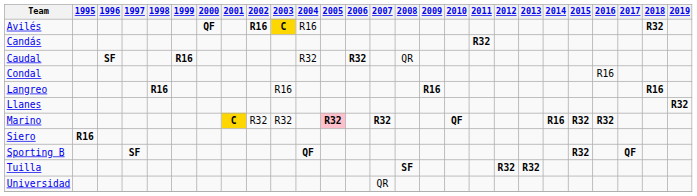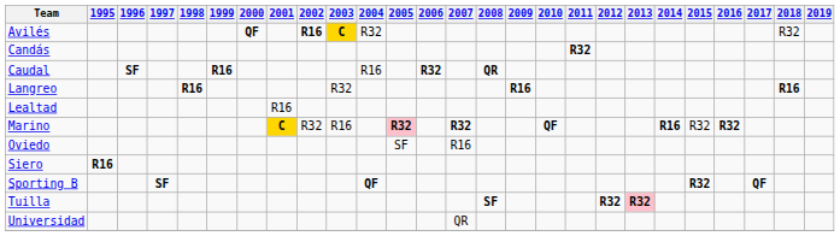 <table class="wikitable" style="text-align:center">
 <tr style=font-size:89%>
 <th>Team</th>
 <th><a href='#'>1995</a></th>
 <th><a href='#'>1996</a></th>
 <th><a href='#'>1997</a></th>
 <th><a href='#'>1998</a></th>
 <th><a href='#'>1999</a></th>
 <th><a href='#'>2000</a></th>
 <th><a href='#'>2001</a></th>
 <th><a href='#'>2002</a></th>
 <th><a href='#'>2003</a></th>
 <th><a href='#'>2004</a></th>
 <th><a href='#'>2005</a></th>
 <th><a href='#'>2006</a></th>
 <th><a href='#'>2007</a></th>
 <th><a href='#'>2008</a></th>
 <th><a href='#'>2009</a></th>
 <th><a href='#'>2010</a></th>
 <th><a href='#'>2011</a></th>
 <th><a href='#'>2012</a></th>
 <th><a href='#'>2013</a></th>
 <th><a href='#'>2014</a></th>
 <th><a href='#'>2015</a></th>
 <th><a href='#'>2016</a></th>
 <th><a href='#'>2017</a></th>
 <th><a href='#'>2018</a></th>
 <th><a href='#'>2019</a></th>
 </tr>
 <tr>
 <td align=left><a href='#'>Avilés</a></td>
 <td></td>
 <td></td>
 <td></td>
 <td></td>
 <td></td>
 <td><strong>QF</strong></td>
 <td></td>
 <td><strong>R16</strong></td>
 <td bgcolor=gold><strong>C</strong></td>
-<td>R16</td>
+<td>R32</td>
 <td></td>
 <td></td>
 <td></td>
 <td></td>
 <td></td>
 <td></td>
 <td></td>
 <td></td>
 <td></td>
 <td></td>
 <td></td>
 <td></td>
 <td></td>
-<td><strong>R32</strong></td>
+<td>R32</td>
 <td></td>
 </tr>
 <tr>
 <td align=left><a href='#'>Candás</a></td>
 <td></td>
 <td></td>
 <td></td>
 <td></td>
 <td></td>
 <td></td>
 <td></td>
 <td></td>
 <td></td>
 <td></td>
 <td></td>
 <td></td>
 <td></td>
 <td></td>
 <td></td>
 <td></td>
 <td><strong>R32</strong></td>
 <td></td>
 <td></td>
 <td></td>
 <td></td>
 <td></td>
 <td></td>
 <td></td>
 <td></td>
 </tr>
 <tr>
 <td align=left><a href='#'>Caudal</a></td>
 <td></td>
 <td><strong>SF</strong></td>
 <td></td>
 <td></td>
 <td><strong>R16</strong></td>
 <td></td>
 <td></td>
 <td></td>
 <td></td>
-<td>R32</td>
+<td>R16</td>
 <td></td>
 <td><strong>R32</strong></td>
 <td></td>
-<td>QR</td>
+<td><strong>QR</strong></td>
 <td></td>
 <td></td>
 <td></td>
 <td></td>
 <td></td>
 <td></td>
 <td></td>
 <td></td>
 <td></td>
 <td></td>
 <td></td>
 </tr>
 <tr>
-<td align=left><a href='#'>Condal</a></td>
+<td align=left><a href='#'>Langreo</a></td>
+<td></td>
+<td></td>
+<td></td>
+<td><strong>R16</strong></td>
+<td></td>
+<td></td>
+<td></td>
+<td></td>
+<td>R32</td>
+<td></td>
+<td></td>
+<td></td>
+<td></td>
+<td></td>
+<td><strong>R16</strong></td>
+<td></td>
+<td></td>
+<td></td>
+<td></td>
+<td></td>
+<td></td>
+<td></td>
+<td></td>
+<td><strong>R16</strong></td>
+<td></td>
+</tr>
+<tr>
+<td align=left><a href='#'>Lealtad</a></td>
+<td></td>
+<td></td>
+<td></td>
+<td></td>
+<td></td>
+<td></td>
+<td>R16</td>
 <td></td>
 <td></td>
 <td></td>
 <td></td>
 <td></td>
 <td></td>
 <td></td>
 <td></td>
 <td></td>
 <td></td>
 <td></td>
 <td></td>
 <td></td>
 <td></td>
 <td></td>
 <td></td>
 <td></td>
 <td></td>
-<td></td>
-<td></td>
-<td></td>
-<td>R16</td>
-<td></td>
-<td></td>
-<td></td>
-</tr>
-<tr>
-<td align=left><a href='#'>Langreo</a></td>
-<td></td>
-<td></td>
-<td></td>
-<td><strong>R16</strong></td>
-<td></td>
-<td></td>
-<td></td>
-<td></td>
-<td>R16</td>
-<td></td>
-<td></td>
-<td></td>
-<td></td>
-<td></td>
-<td><strong>R16</strong></td>
-<td></td>
-<td></td>
-<td></td>
-<td></td>
-<td></td>
-<td></td>
-<td></td>
-<td></td>
-<td><strong>R16</strong></td>
-<td></td>
-</tr>
-<tr>
-<td align=left><a href='#'>Llanes</a></td>
-<td></td>
-<td></td>
-<td></td>
-<td></td>
-<td></td>
-<td></td>
-<td></td>
-<td></td>
-<td></td>
-<td></td>
-<td></td>
-<td></td>
-<td></td>
-<td></td>
-<td></td>
-<td></td>
-<td></td>
-<td></td>
-<td></td>
-<td></td>
-<td></td>
-<td></td>
-<td></td>
-<td></td>
-<td><strong>R32</strong></td>
 </tr>
 <tr>
 <td align="left"><a href='#'>Marino</a></td>
 <td></td>
 <td></td>
 <td></td>
 <td></td>
 <td></td>
 <td></td>
 <td bgcolor="gold"><strong>C</strong></td>
 <td>R32</td>
-<td>R32</td>
+<td>R16</td>
 <td></td>
 <td style="background: pink;"><strong>R32</strong></td>
 <td></td>
 <td><strong>R32</strong></td>
 <td></td>
 <td></td>
 <td><strong>QF</strong></td>
 <td></td>
 <td></td>
 <td></td>
 <td><strong>R16</strong></td>
+<td>R32</td>
 <td><strong>R32</strong></td>
-<td><strong>R32</strong></td>
+<td></td>
+<td></td>
+<td></td>
+</tr>
+<tr>
+<td align="left"><a href='#'>Oviedo</a></td>
+<td></td>
+<td></td>
+<td></td>
+<td></td>
+<td></td>
+<td></td>
+<td></td>
+<td></td>
+<td></td>
+<td></td>
+<td>SF</td>
+<td></td>
+<td>R16</td>
+<td></td>
+<td></td>
+<td></td>
+<td></td>
+<td></td>
+<td></td>
+<td><em></em></td>
+<td></td>
+<td></td>
 <td></td>
 <td></td>
 <td></td>
 </tr>
 <tr>
 <td align="left"><a href='#'>Siero</a></td>
 <td><strong>R16</strong></td>
 <td></td>
 <td></td>
 <td></td>
 <td></td>
 <td></td>
 <td></td>
 <td></td>
 <td></td>
 <td></td>
 <td></td>
 <td></td>
 <td></td>
 <td></td>
 <td></td>
 <td></td>
 <td></td>
 <td></td>
 <td></td>
 <td></td>
 <td></td>
 <td></td>
 <td></td>
 <td></td>
 <td></td>
 </tr>
 <tr>
 <td align="left"><a href='#'>Sporting B</a></td>
 <td></td>
 <td></td>
 <td><strong>SF</strong></td>
 <td></td>
 <td></td>
 <td></td>
 <td></td>
 <td></td>
 <td></td>
 <td><strong>QF</strong></td>
 <td></td>
 <td></td>
 <td></td>
 <td></td>
 <td></td>
 <td></td>
 <td></td>
 <td></td>
 <td></td>
 <td></td>
 <td><strong>R32</strong></td>
 <td></td>
 <td><strong>QF</strong></td>
 <td></td>
 <td></td>
 </tr>
 <tr>
 <td align="left"><a href='#'>Tuilla</a></td>
 <td></td>
 <td></td>
 <td></td>
 <td></td>
 <td></td>
 <td></td>
 <td></td>
 <td></td>
 <td></td>
 <td></td>
 <td></td>
 <td></td>
 <td></td>
 <td><strong>SF</strong></td>
 <td></td>
 <td></td>
 <td></td>
 <td><strong>R32</strong></td>
-<td><strong>R32</strong></td>
+<td style="background: pink;"><strong>R32</strong></td>
 <td></td>
 <td></td>
 <td></td>
 <td></td>
 <td></td>
 <td></td>
 </tr>
 <tr>
 <td align="left"><a href='#'>Universidad</a></td>
 <td></td>
 <td></td>
 <td></td>
 <td></td>
 <td></td>
 <td></td>
 <td></td>
 <td></td>
 <td></td>
 <td></td>
 <td></td>
 <td></td>
 <td>QR</td>
 <td></td>
 <td></td>
 <td></td>
 <td></td>
 <td></td>
 <td></td>
 <td></td>
 <td></td>
 <td></td>
 <td></td>
 <td></td>
 <td></td>
 </tr>
 <tr>
 </tr>
 </table>
